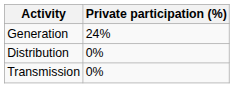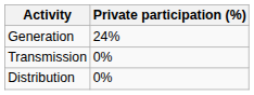 <table class="wikitable">
 <tr>
 <th !style="text-align: center; background-color:#ffdead;">Activity</th>
 <th !style="text-align: center; background-color:#ffdead;">Private participation (%)</th>
 </tr>
 <tr>
 <td>Generation</td>
 <td>24%</td>
 </tr>
 <tr>
+<td>Transmission</td>
+<td>0%</td>
+</tr>
+<tr>
 <td>Distribution</td>
 <td>0%</td>
 </tr>
-<tr>
-<td>Transmission</td>
-<td>0%</td>
-</tr>
 </table>
